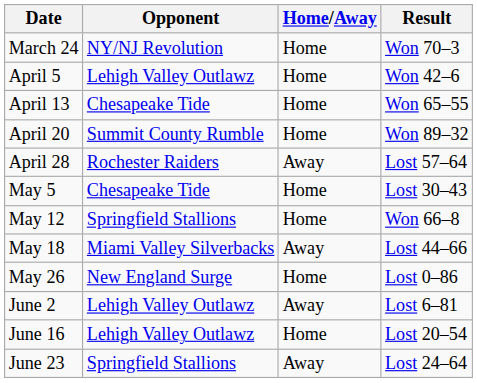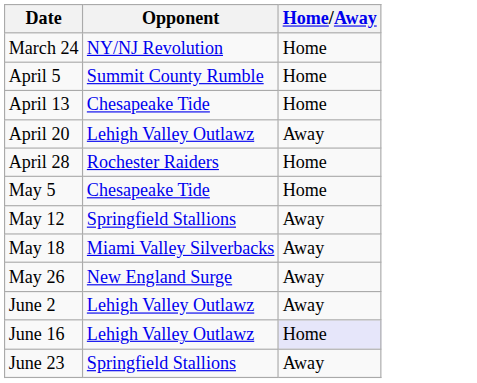 <table class="wikitable">
 <tr>
 <th>Date</th>
 <th>Opponent</th>
 <th><a href='#'>Home</a>/<a href='#'>Away</a></th>
-<th>Result</th>
 </tr>
 <tr>
 <td>March 24</td>
 <td><a href='#'>NY/NJ Revolution</a></td>
 <td>Home</td>
-<td><a href='#'>Won</a> 70–3</td>
 </tr>
 <tr>
 <td>April 5</td>
-<td><a href='#'>Lehigh Valley Outlawz</a></td>
+<td><a href='#'>Summit County Rumble</a></td>
 <td>Home</td>
-<td><a href='#'>Won</a> 42–6</td>
 </tr>
 <tr>
 <td>April 13</td>
 <td><a href='#'>Chesapeake Tide</a></td>
 <td>Home</td>
-<td><a href='#'>Won</a> 65–55</td>
 </tr>
 <tr>
 <td>April 20</td>
-<td><a href='#'>Summit County Rumble</a></td>
-<td>Home</td>
-<td><a href='#'>Won</a> 89–32</td>
+<td><a href='#'>Lehigh Valley Outlawz</a></td>
+<td>Away</td>
 </tr>
 <tr>
 <td>April 28</td>
 <td><a href='#'>Rochester Raiders</a></td>
-<td>Away</td>
-<td><a href='#'>Lost</a> 57–64</td>
+<td>Home</td>
 </tr>
 <tr>
 <td>May 5</td>
 <td><a href='#'>Chesapeake Tide</a></td>
 <td>Home</td>
-<td><a href='#'>Lost</a> 30–43</td>
 </tr>
 <tr>
 <td>May 12</td>
 <td><a href='#'>Springfield Stallions</a></td>
-<td>Home</td>
-<td><a href='#'>Won</a> 66–8</td>
+<td>Away</td>
 </tr>
 <tr>
 <td>May 18</td>
 <td><a href='#'>Miami Valley Silverbacks</a></td>
 <td>Away</td>
-<td><a href='#'>Lost</a> 44–66</td>
 </tr>
 <tr>
 <td>May 26</td>
 <td><a href='#'>New England Surge</a></td>
-<td>Home</td>
-<td><a href='#'>Lost</a> 0–86</td>
+<td>Away</td>
 </tr>
 <tr>
 <td>June 2</td>
 <td><a href='#'>Lehigh Valley Outlawz</a></td>
 <td>Away</td>
-<td><a href='#'>Lost</a> 6–81</td>
 </tr>
 <tr>
 <td>June 16</td>
 <td><a href='#'>Lehigh Valley Outlawz</a></td>
-<td>Home</td>
-<td><a href='#'>Lost</a> 20–54</td>
+<td style="background: lavender;">Home</td>
 </tr>
 <tr>
 <td>June 23</td>
 <td><a href='#'>Springfield Stallions</a></td>
 <td>Away</td>
-<td><a href='#'>Lost</a> 24–64</td>
 </tr>
 </table>
